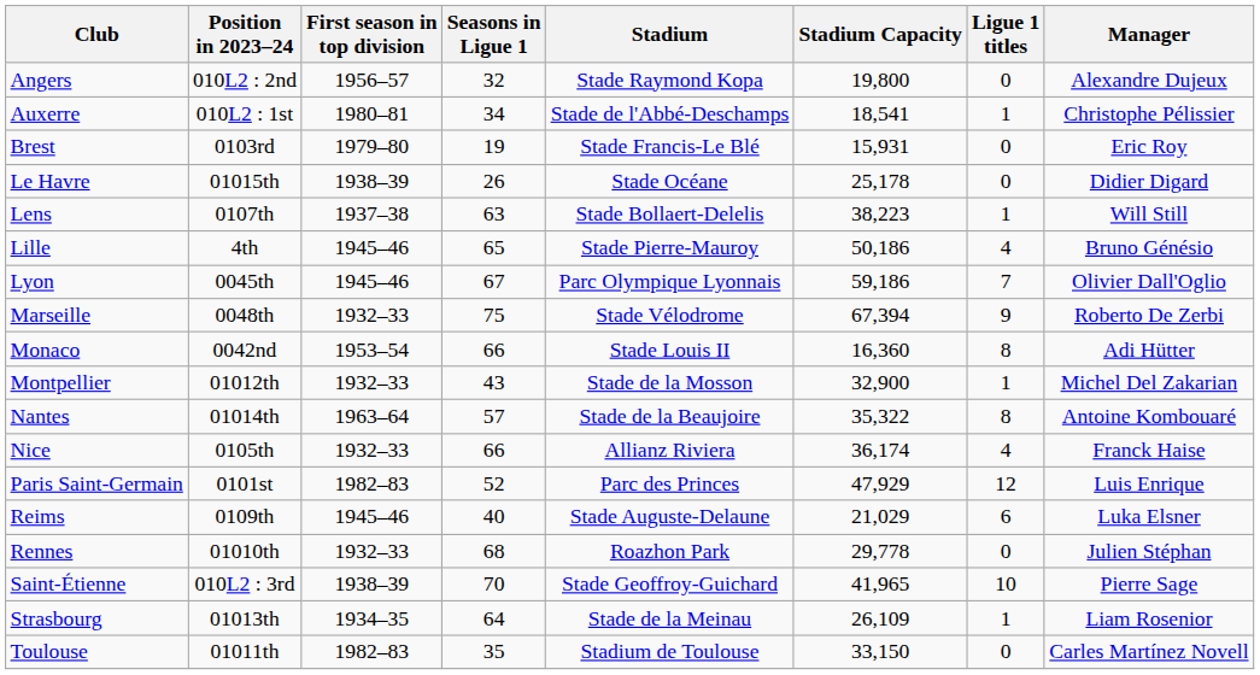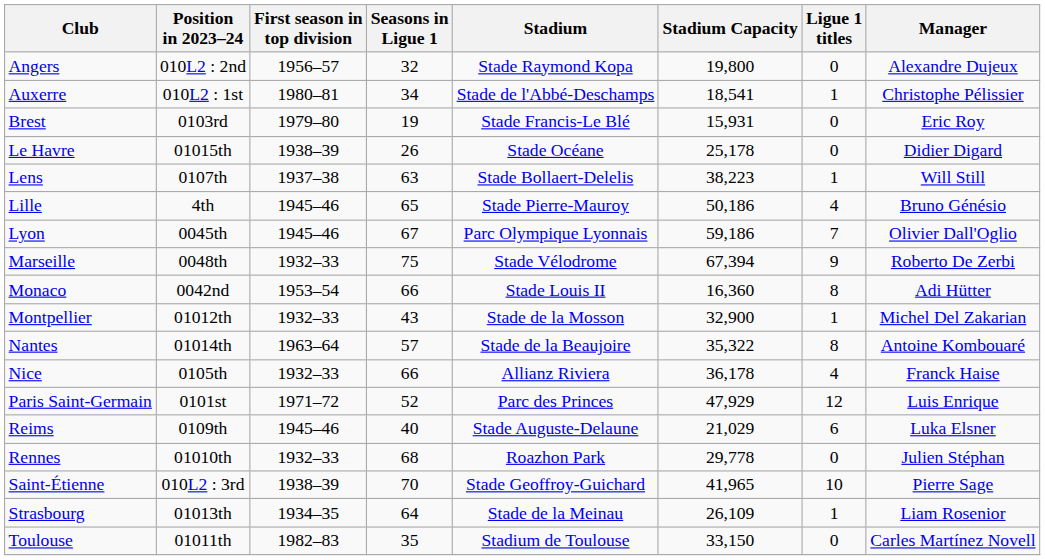 <table class="wikitable sortable" style="text-align:center;">
 <tr>
 <th>Club<br></th>
 <th>Position<br>in 2023–24</th>
 <th>First season in<br>top division</th>
 <th>Seasons in <br> Ligue 1</th>
 <th>Stadium</th>
 <th>Stadium Capacity</th>
 <th>Ligue 1<br>titles</th>
 <th>Manager</th>
 </tr>
 <tr>
 <td style="text-align:left;"><a href='#'>Angers</a></td>
 <td><span>010</span><a href='#'>L2</a> : 2nd</td>
 <td>1956–57</td>
 <td>32</td>
 <td><a href='#'>Stade Raymond Kopa</a></td>
 <td>19,800</td>
 <td>0</td>
 <td><a href='#'>Alexandre Dujeux</a></td>
 </tr>
 <tr>
 <td style="text-align:left;"><a href='#'>Auxerre</a></td>
 <td><span>010</span><a href='#'>L2</a> : 1st</td>
 <td>1980–81</td>
 <td>34</td>
 <td><a href='#'>Stade de l'Abbé-Deschamps</a></td>
 <td>18,541</td>
 <td>1</td>
 <td><a href='#'>Christophe Pélissier</a></td>
 </tr>
 <tr>
 <td style="text-align:left;"><a href='#'>Brest</a></td>
 <td><span>010</span>3rd</td>
 <td>1979–80</td>
 <td>19</td>
 <td><a href='#'>Stade Francis-Le Blé</a></td>
 <td>15,931</td>
 <td>0</td>
 <td><a href='#'>Eric Roy</a></td>
 </tr>
 <tr>
 <td style="text-align:left;"><a href='#'>Le Havre</a></td>
 <td><span>010</span>15th</td>
 <td>1938–39</td>
 <td>26</td>
 <td><a href='#'>Stade Océane</a></td>
 <td>25,178</td>
 <td>0</td>
 <td><a href='#'>Didier Digard</a></td>
 </tr>
 <tr>
 <td style="text-align:left;"><a href='#'>Lens</a></td>
 <td><span>010</span>7th</td>
 <td>1937–38</td>
 <td>63</td>
 <td><a href='#'>Stade Bollaert-Delelis</a></td>
 <td>38,223</td>
 <td>1</td>
 <td><a href='#'>Will Still</a></td>
 </tr>
 <tr>
 <td style="text-align:left;"><a href='#'>Lille</a></td>
 <td>4th</td>
 <td>1945–46</td>
 <td>65</td>
 <td><a href='#'>Stade Pierre-Mauroy</a></td>
 <td>50,186</td>
 <td>4</td>
 <td><a href='#'>Bruno Génésio</a></td>
 </tr>
 <tr>
 <td style="text-align:left;"><a href='#'>Lyon</a></td>
 <td><span>004</span>5th</td>
 <td>1945–46</td>
 <td>67</td>
 <td><a href='#'>Parc Olympique Lyonnais</a></td>
 <td>59,186</td>
 <td>7</td>
 <td><a href='#'>Olivier Dall'Oglio</a></td>
 </tr>
 <tr>
 <td style="text-align:left;"><a href='#'>Marseille</a></td>
 <td><span>004</span>8th</td>
 <td>1932–33</td>
 <td>75</td>
 <td><a href='#'>Stade Vélodrome</a></td>
 <td>67,394</td>
 <td>9</td>
 <td><a href='#'>Roberto De Zerbi</a></td>
 </tr>
 <tr>
 <td style="text-align:left;"><a href='#'>Monaco</a></td>
 <td><span>004</span>2nd</td>
 <td>1953–54</td>
 <td>66</td>
 <td><a href='#'>Stade Louis II</a></td>
 <td>16,360</td>
 <td>8</td>
 <td><a href='#'>Adi Hütter</a></td>
 </tr>
 <tr>
 <td style="text-align:left;"><a href='#'>Montpellier</a></td>
 <td><span>010</span>12th</td>
 <td>1932–33</td>
 <td>43</td>
 <td><a href='#'>Stade de la Mosson</a></td>
 <td>32,900</td>
 <td>1</td>
 <td><a href='#'>Michel Del Zakarian</a></td>
 </tr>
 <tr>
 <td style="text-align:left;"><a href='#'>Nantes</a></td>
 <td><span>010</span>14th</td>
 <td>1963–64</td>
 <td>57</td>
 <td><a href='#'>Stade de la Beaujoire</a></td>
 <td>35,322</td>
 <td>8</td>
 <td><a href='#'>Antoine Kombouaré</a></td>
 </tr>
 <tr>
 <td style="text-align:left;"><a href='#'>Nice</a></td>
 <td><span>010</span>5th</td>
 <td>1932–33</td>
 <td>66</td>
 <td><a href='#'>Allianz Riviera</a></td>
-<td>36,174</td>
+<td>36,178</td>
 <td>4</td>
 <td><a href='#'>Franck Haise</a></td>
 </tr>
 <tr>
 <td style="text-align:left;"><a href='#'>Paris Saint-Germain</a></td>
 <td><span>010</span>1st</td>
-<td>1982–83</td>
+<td>1971–72</td>
 <td>52</td>
 <td><a href='#'>Parc des Princes</a></td>
 <td>47,929</td>
 <td>12</td>
 <td><a href='#'>Luis Enrique</a></td>
 </tr>
 <tr>
 <td style="text-align:left;"><a href='#'>Reims</a></td>
 <td><span>010</span>9th</td>
 <td>1945–46</td>
 <td>40</td>
 <td><a href='#'>Stade Auguste-Delaune</a></td>
 <td>21,029</td>
 <td>6</td>
 <td><a href='#'>Luka Elsner</a></td>
 </tr>
 <tr>
 <td style="text-align:left;"><a href='#'>Rennes</a></td>
 <td><span>010</span>10th</td>
 <td>1932–33</td>
 <td>68</td>
 <td><a href='#'>Roazhon Park</a></td>
 <td>29,778</td>
 <td>0</td>
 <td><a href='#'>Julien Stéphan</a></td>
 </tr>
 <tr>
 <td style="text-align:left;"><a href='#'>Saint-Étienne</a></td>
 <td><span>010</span><a href='#'>L2</a> : 3rd</td>
 <td>1938–39</td>
 <td>70</td>
 <td><a href='#'>Stade Geoffroy-Guichard</a></td>
 <td>41,965</td>
 <td>10</td>
 <td><a href='#'>Pierre Sage</a></td>
 </tr>
 <tr>
 <td style="text-align:left;"><a href='#'>Strasbourg</a></td>
 <td><span>010</span>13th</td>
 <td>1934–35</td>
 <td>64</td>
 <td><a href='#'>Stade de la Meinau</a></td>
 <td>26,109</td>
 <td>1</td>
 <td><a href='#'>Liam Rosenior</a></td>
 </tr>
 <tr>
 <td style="text-align:left;"><a href='#'>Toulouse</a></td>
 <td><span>010</span>11th</td>
 <td>1982–83</td>
 <td>35</td>
 <td><a href='#'>Stadium de Toulouse</a></td>
 <td>33,150</td>
 <td>0</td>
 <td><a href='#'>Carles Martínez Novell</a></td>
 </tr>
 <tr>
 </tr>
 </table>
